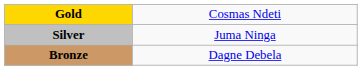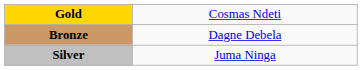 <table class="wikitable" style="text-align:center; " width="35%">
 <tr>
 <td bgcolor="gold"><strong>Gold</strong></td>
 <td><a href='#'>Cosmas Ndeti</a><br>  <small><em></em></small></td>
 </tr>
 <tr>
+<td bgcolor="CC9966"><strong>Bronze</strong></td>
+<td><a href='#'>Dagne Debela</a><br>  <small><em></em></small></td>
+</tr>
+<tr>
 <td bgcolor="silver"><strong>Silver</strong></td>
 <td><a href='#'>Juma Ninga</a><br>  <small><em></em></small></td>
 </tr>
-<tr>
-<td bgcolor="CC9966"><strong>Bronze</strong></td>
-<td><a href='#'>Dagne Debela</a><br>  <small><em></em></small></td>
-</tr>
 </table>
